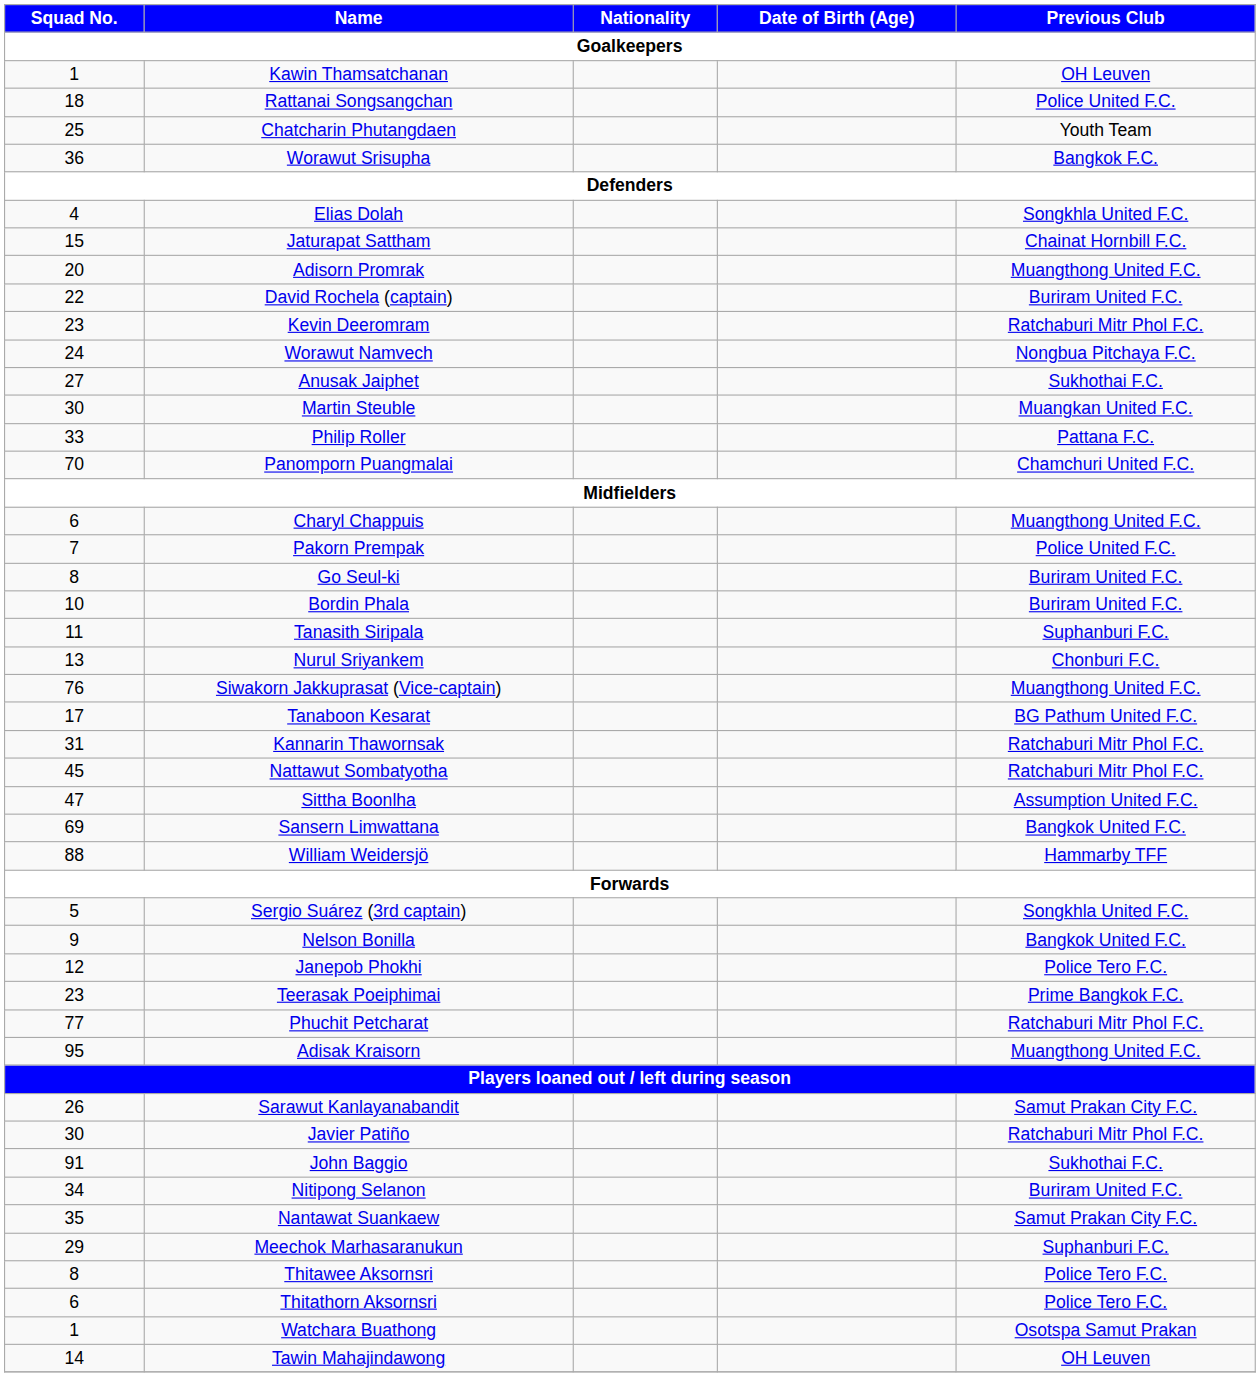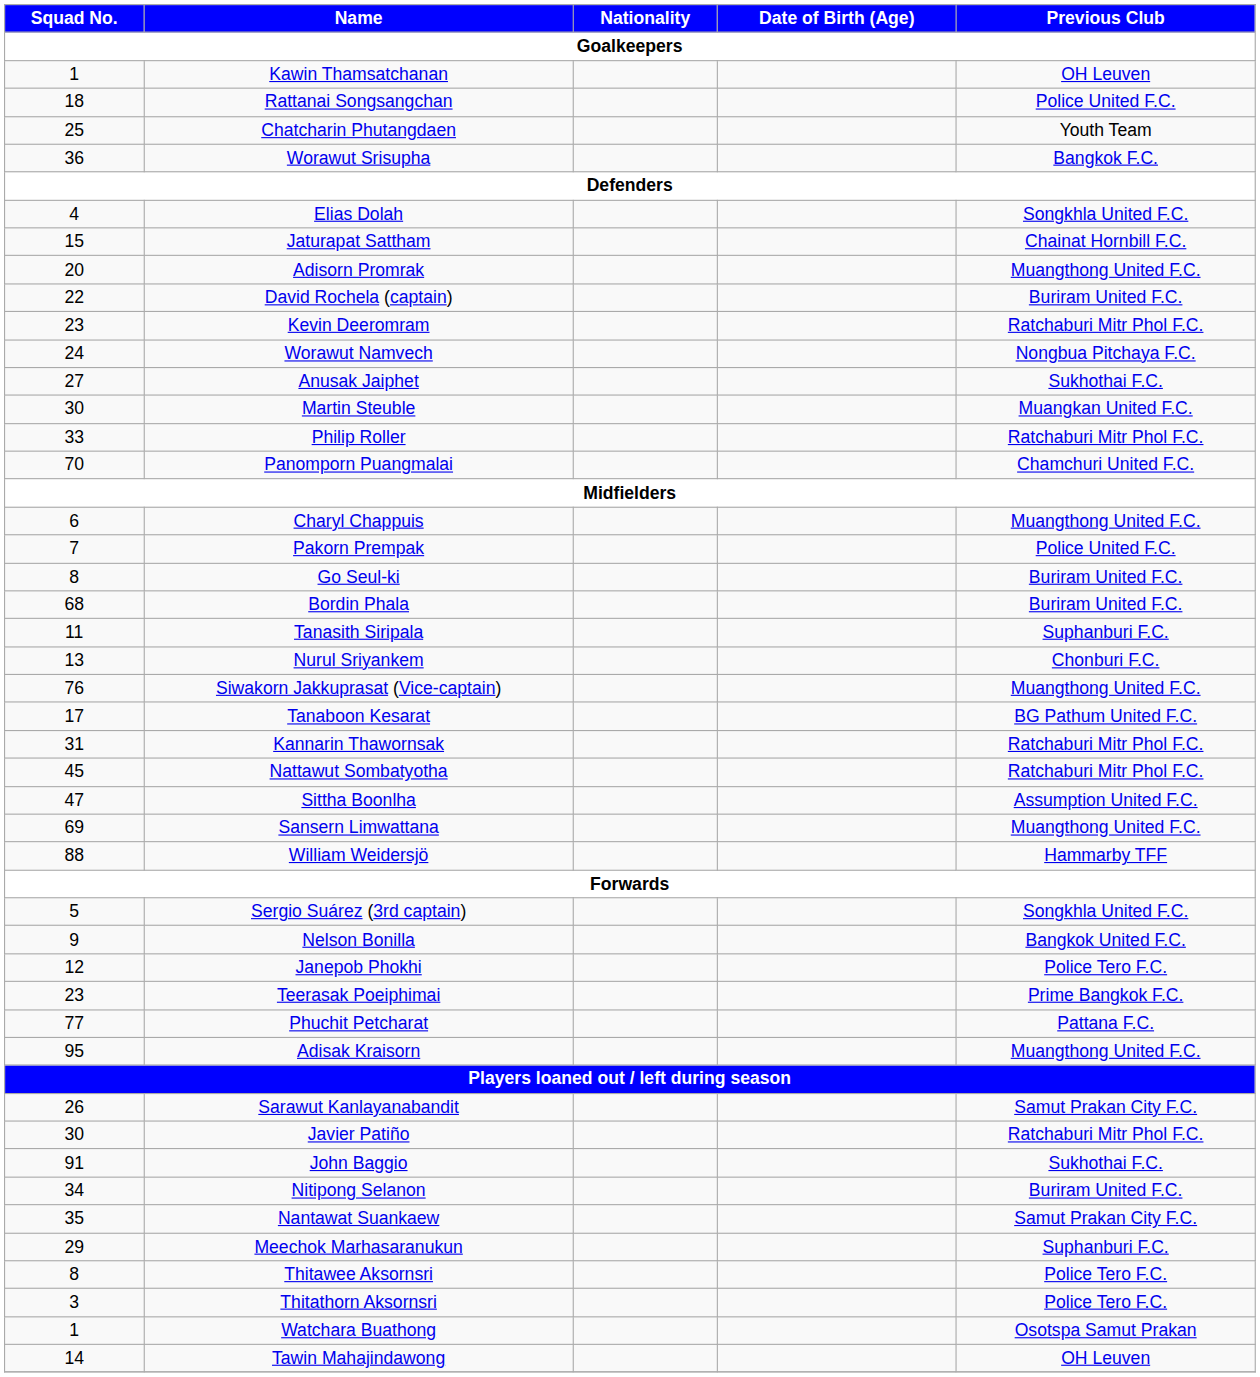 <table class="wikitable" style="text-align:center; font-size:100%; width:90%;">
 <tr>
 <th style="background:blue; color:white; text-align:center;">Squad No.</th>
 <th style="background:blue; color:white; text-align:center;">Name</th>
 <th style="background:blue; color:white; text-align:center;">Nationality</th>
 <th style="background:blue; color:white; text-align:center;">Date of Birth (Age)</th>
 <th style="background:blue; color:white; text-align:center;">Previous Club</th>
 </tr>
 <tr>
 <th colspan="8" style="background:white; color:black; text-align:center">Goalkeepers</th>
 </tr>
 <tr>
 <td>1</td>
 <td><a href='#'>Kawin Thamsatchanan</a></td>
 <td></td>
 <td></td>
 <td> <a href='#'>OH Leuven</a></td>
 </tr>
 <tr>
 <td>18</td>
 <td><a href='#'>Rattanai Songsangchan</a></td>
 <td></td>
 <td></td>
 <td> <a href='#'>Police United F.C.</a></td>
 </tr>
 <tr>
 <td>25</td>
 <td><a href='#'>Chatcharin Phutangdaen</a></td>
 <td></td>
 <td></td>
 <td>Youth Team</td>
 </tr>
 <tr>
 <td>36</td>
 <td><a href='#'>Worawut Srisupha</a></td>
 <td></td>
 <td></td>
 <td> <a href='#'>Bangkok F.C.</a></td>
 </tr>
 <tr>
 <th colspan="8" style="background:white; color:black; text-align:center">Defenders</th>
 </tr>
 <tr>
 <td>4</td>
 <td><a href='#'>Elias Dolah</a></td>
 <td></td>
 <td></td>
 <td> <a href='#'>Songkhla United F.C.</a></td>
 </tr>
 <tr>
 <td>15</td>
 <td><a href='#'>Jaturapat Sattham</a></td>
 <td></td>
 <td></td>
 <td> <a href='#'>Chainat Hornbill F.C.</a></td>
 </tr>
 <tr>
 <td>20</td>
 <td><a href='#'>Adisorn Promrak</a></td>
 <td></td>
 <td></td>
 <td> <a href='#'>Muangthong United F.C.</a></td>
 </tr>
 <tr>
 <td>22</td>
 <td><a href='#'>David Rochela</a> (<a href='#'>captain</a>)</td>
 <td></td>
 <td></td>
 <td> <a href='#'>Buriram United F.C.</a></td>
 </tr>
 <tr>
 <td>23</td>
 <td><a href='#'>Kevin Deeromram</a></td>
 <td></td>
 <td></td>
 <td> <a href='#'>Ratchaburi Mitr Phol F.C.</a></td>
 </tr>
 <tr>
 <td>24</td>
 <td><a href='#'>Worawut Namvech</a></td>
 <td></td>
 <td></td>
 <td> <a href='#'>Nongbua Pitchaya F.C.</a></td>
 </tr>
 <tr>
 <td>27</td>
 <td><a href='#'>Anusak Jaiphet</a></td>
 <td></td>
 <td></td>
 <td> <a href='#'>Sukhothai F.C.</a></td>
 </tr>
 <tr>
 <td>30</td>
 <td><a href='#'>Martin Steuble</a></td>
 <td></td>
 <td></td>
 <td> <a href='#'>Muangkan United F.C.</a></td>
 </tr>
 <tr>
 <td>33</td>
 <td><a href='#'>Philip Roller</a></td>
 <td></td>
 <td></td>
-<td> <a href='#'>Pattana F.C.</a></td>
+<td> <a href='#'>Ratchaburi Mitr Phol F.C.</a></td>
 </tr>
 <tr>
 <td>70</td>
 <td><a href='#'>Panomporn Puangmalai</a></td>
 <td></td>
 <td></td>
 <td> <a href='#'>Chamchuri United F.C.</a></td>
 </tr>
 <tr>
 <th colspan="8" style="background:white; color:black; text-align:center">Midfielders</th>
 </tr>
 <tr>
 <td>6</td>
 <td><a href='#'>Charyl Chappuis</a></td>
 <td></td>
 <td></td>
 <td> <a href='#'>Muangthong United F.C.</a></td>
 </tr>
 <tr>
 <td>7</td>
 <td><a href='#'>Pakorn Prempak</a></td>
 <td></td>
 <td></td>
 <td> <a href='#'>Police United F.C.</a></td>
 </tr>
 <tr>
 <td>8</td>
 <td><a href='#'>Go Seul-ki</a></td>
 <td></td>
 <td></td>
 <td> <a href='#'>Buriram United F.C.</a></td>
 </tr>
 <tr>
-<td>10</td>
+<td>68</td>
 <td><a href='#'>Bordin Phala</a></td>
 <td></td>
 <td></td>
 <td> <a href='#'>Buriram United F.C.</a></td>
 </tr>
 <tr>
 <td>11</td>
 <td><a href='#'>Tanasith Siripala</a></td>
 <td></td>
 <td></td>
 <td> <a href='#'>Suphanburi F.C.</a></td>
 </tr>
 <tr>
 <td>13</td>
 <td><a href='#'>Nurul Sriyankem</a></td>
 <td></td>
 <td></td>
 <td> <a href='#'>Chonburi F.C.</a></td>
 </tr>
 <tr>
 <td>76</td>
 <td><a href='#'>Siwakorn Jakkuprasat</a> (<a href='#'>Vice-captain</a>)</td>
 <td></td>
 <td></td>
 <td> <a href='#'>Muangthong United F.C.</a></td>
 </tr>
 <tr>
 <td>17</td>
 <td><a href='#'>Tanaboon Kesarat</a></td>
 <td></td>
 <td></td>
 <td> <a href='#'>BG Pathum United F.C.</a></td>
 </tr>
 <tr>
 <td>31</td>
 <td><a href='#'>Kannarin Thawornsak</a></td>
 <td></td>
 <td></td>
 <td> <a href='#'>Ratchaburi Mitr Phol F.C.</a></td>
 </tr>
 <tr>
 <td>45</td>
 <td><a href='#'>Nattawut Sombatyotha</a></td>
 <td></td>
 <td></td>
 <td> <a href='#'>Ratchaburi Mitr Phol F.C.</a></td>
 </tr>
 <tr>
 <td>47</td>
 <td><a href='#'>Sittha Boonlha</a></td>
 <td></td>
 <td></td>
 <td> <a href='#'>Assumption United F.C.</a></td>
 </tr>
 <tr>
 <td>69</td>
 <td><a href='#'>Sansern Limwattana</a></td>
 <td></td>
 <td></td>
-<td> <a href='#'>Bangkok United F.C.</a></td>
+<td> <a href='#'>Muangthong United F.C.</a></td>
 </tr>
 <tr>
 <td>88</td>
 <td><a href='#'>William Weidersjö</a></td>
 <td></td>
 <td></td>
 <td> <a href='#'>Hammarby TFF</a></td>
 </tr>
 <tr>
 <th colspan="8" style="background:white; color:black; text-align:center">Forwards</th>
 </tr>
 <tr>
 <td>5</td>
 <td><a href='#'>Sergio Suárez</a> (<a href='#'>3rd captain</a>)</td>
 <td></td>
 <td></td>
 <td> <a href='#'>Songkhla United F.C.</a></td>
 </tr>
 <tr>
 <td>9</td>
 <td><a href='#'>Nelson Bonilla</a></td>
 <td></td>
 <td></td>
 <td> <a href='#'>Bangkok United F.C.</a></td>
 </tr>
 <tr>
 <td>12</td>
 <td><a href='#'>Janepob Phokhi</a></td>
 <td></td>
 <td></td>
 <td> <a href='#'>Police Tero F.C.</a></td>
 </tr>
 <tr>
 <td>23</td>
 <td><a href='#'>Teerasak Poeiphimai</a></td>
 <td></td>
 <td></td>
 <td> <a href='#'>Prime Bangkok F.C.</a></td>
 </tr>
 <tr>
 <td>77</td>
 <td><a href='#'>Phuchit Petcharat</a></td>
 <td></td>
 <td></td>
-<td> <a href='#'>Ratchaburi Mitr Phol F.C.</a></td>
+<td> <a href='#'>Pattana F.C.</a></td>
 </tr>
 <tr>
 <td>95</td>
 <td><a href='#'>Adisak Kraisorn</a></td>
 <td></td>
 <td></td>
 <td> <a href='#'>Muangthong United F.C.</a></td>
 </tr>
 <tr>
 <th colspan="8" style="background:blue; color:white; text-align:center">Players loaned out / left during season</th>
 </tr>
 <tr>
 <td>26</td>
 <td><a href='#'>Sarawut Kanlayanabandit</a></td>
 <td></td>
 <td></td>
 <td> <a href='#'>Samut Prakan City F.C.</a></td>
 </tr>
 <tr>
 <td>30</td>
 <td><a href='#'>Javier Patiño</a></td>
 <td></td>
 <td></td>
 <td> <a href='#'>Ratchaburi Mitr Phol F.C.</a></td>
 </tr>
 <tr>
 <td>91</td>
 <td><a href='#'>John Baggio</a></td>
 <td></td>
 <td></td>
 <td> <a href='#'>Sukhothai F.C.</a></td>
 </tr>
 <tr>
 <td>34</td>
 <td><a href='#'>Nitipong Selanon</a></td>
 <td></td>
 <td></td>
 <td> <a href='#'>Buriram United F.C.</a></td>
 </tr>
 <tr>
 <td>35</td>
 <td><a href='#'>Nantawat Suankaew</a></td>
 <td></td>
 <td></td>
 <td> <a href='#'>Samut Prakan City F.C.</a></td>
 </tr>
 <tr>
 <td>29</td>
 <td><a href='#'>Meechok Marhasaranukun</a></td>
 <td></td>
 <td></td>
 <td> <a href='#'>Suphanburi F.C.</a></td>
 </tr>
 <tr>
 <td>8</td>
 <td><a href='#'>Thitawee Aksornsri</a></td>
 <td></td>
 <td></td>
 <td> <a href='#'>Police Tero F.C.</a></td>
 </tr>
 <tr>
-<td>6</td>
+<td>3</td>
 <td><a href='#'>Thitathorn Aksornsri</a></td>
 <td></td>
 <td></td>
 <td> <a href='#'>Police Tero F.C.</a></td>
 </tr>
 <tr>
 <td>1</td>
 <td><a href='#'>Watchara Buathong</a></td>
 <td></td>
 <td></td>
 <td> <a href='#'>Osotspa Samut Prakan</a></td>
 </tr>
 <tr>
 <td>14</td>
 <td><a href='#'>Tawin Mahajindawong</a></td>
 <td></td>
 <td></td>
 <td> <a href='#'>OH Leuven</a></td>
 </tr>
 <tr>
 </tr>
 </table>
